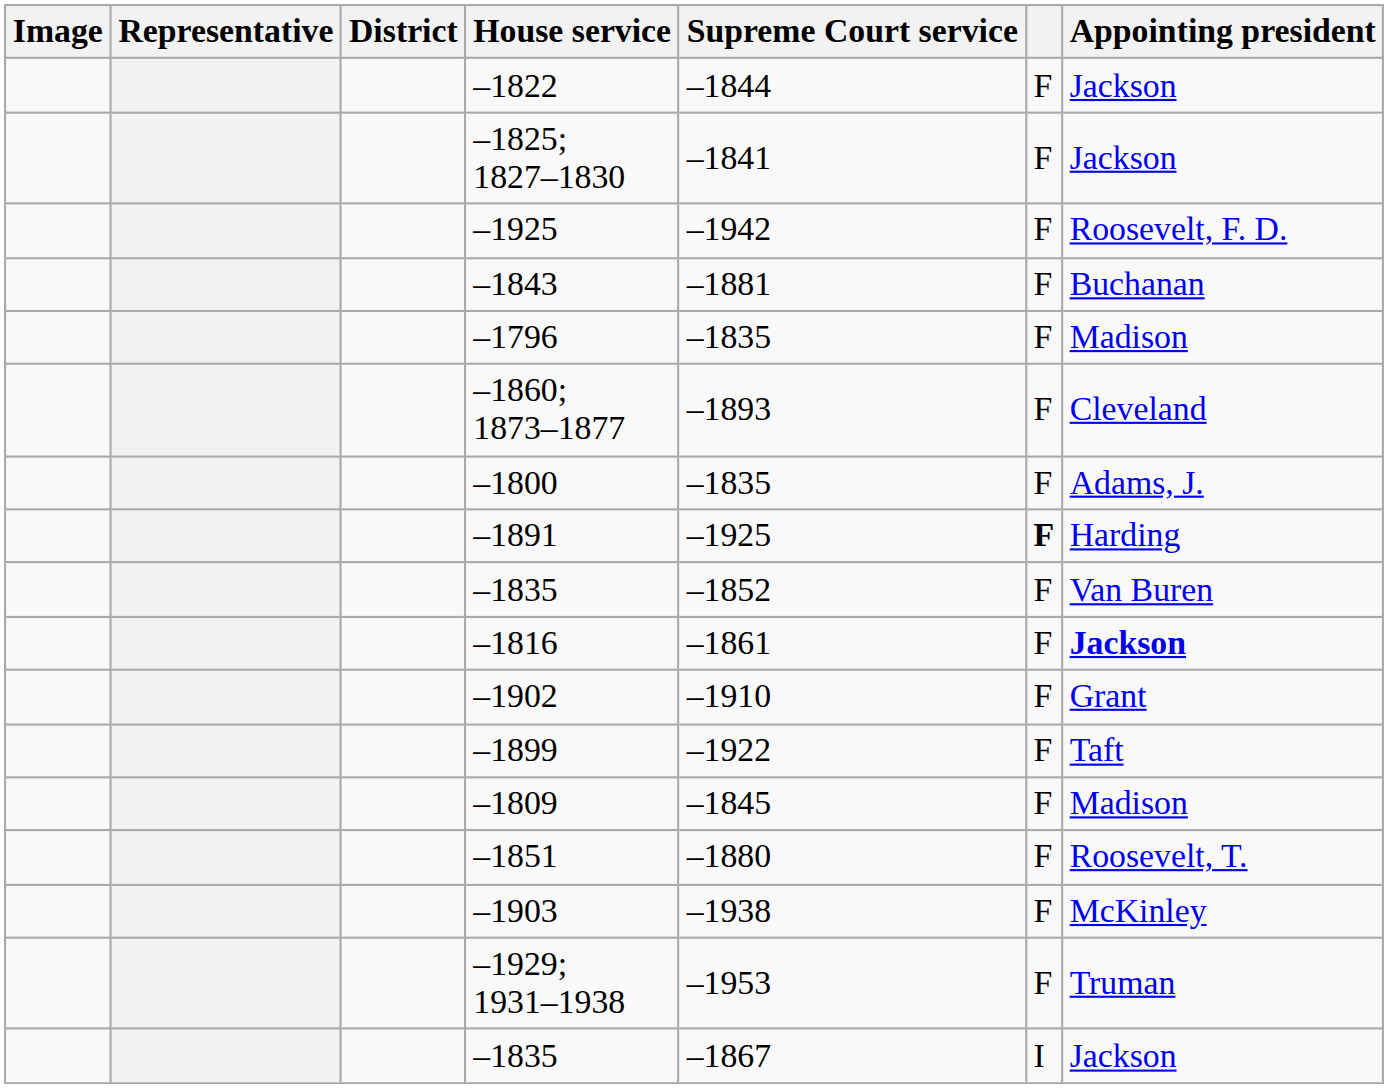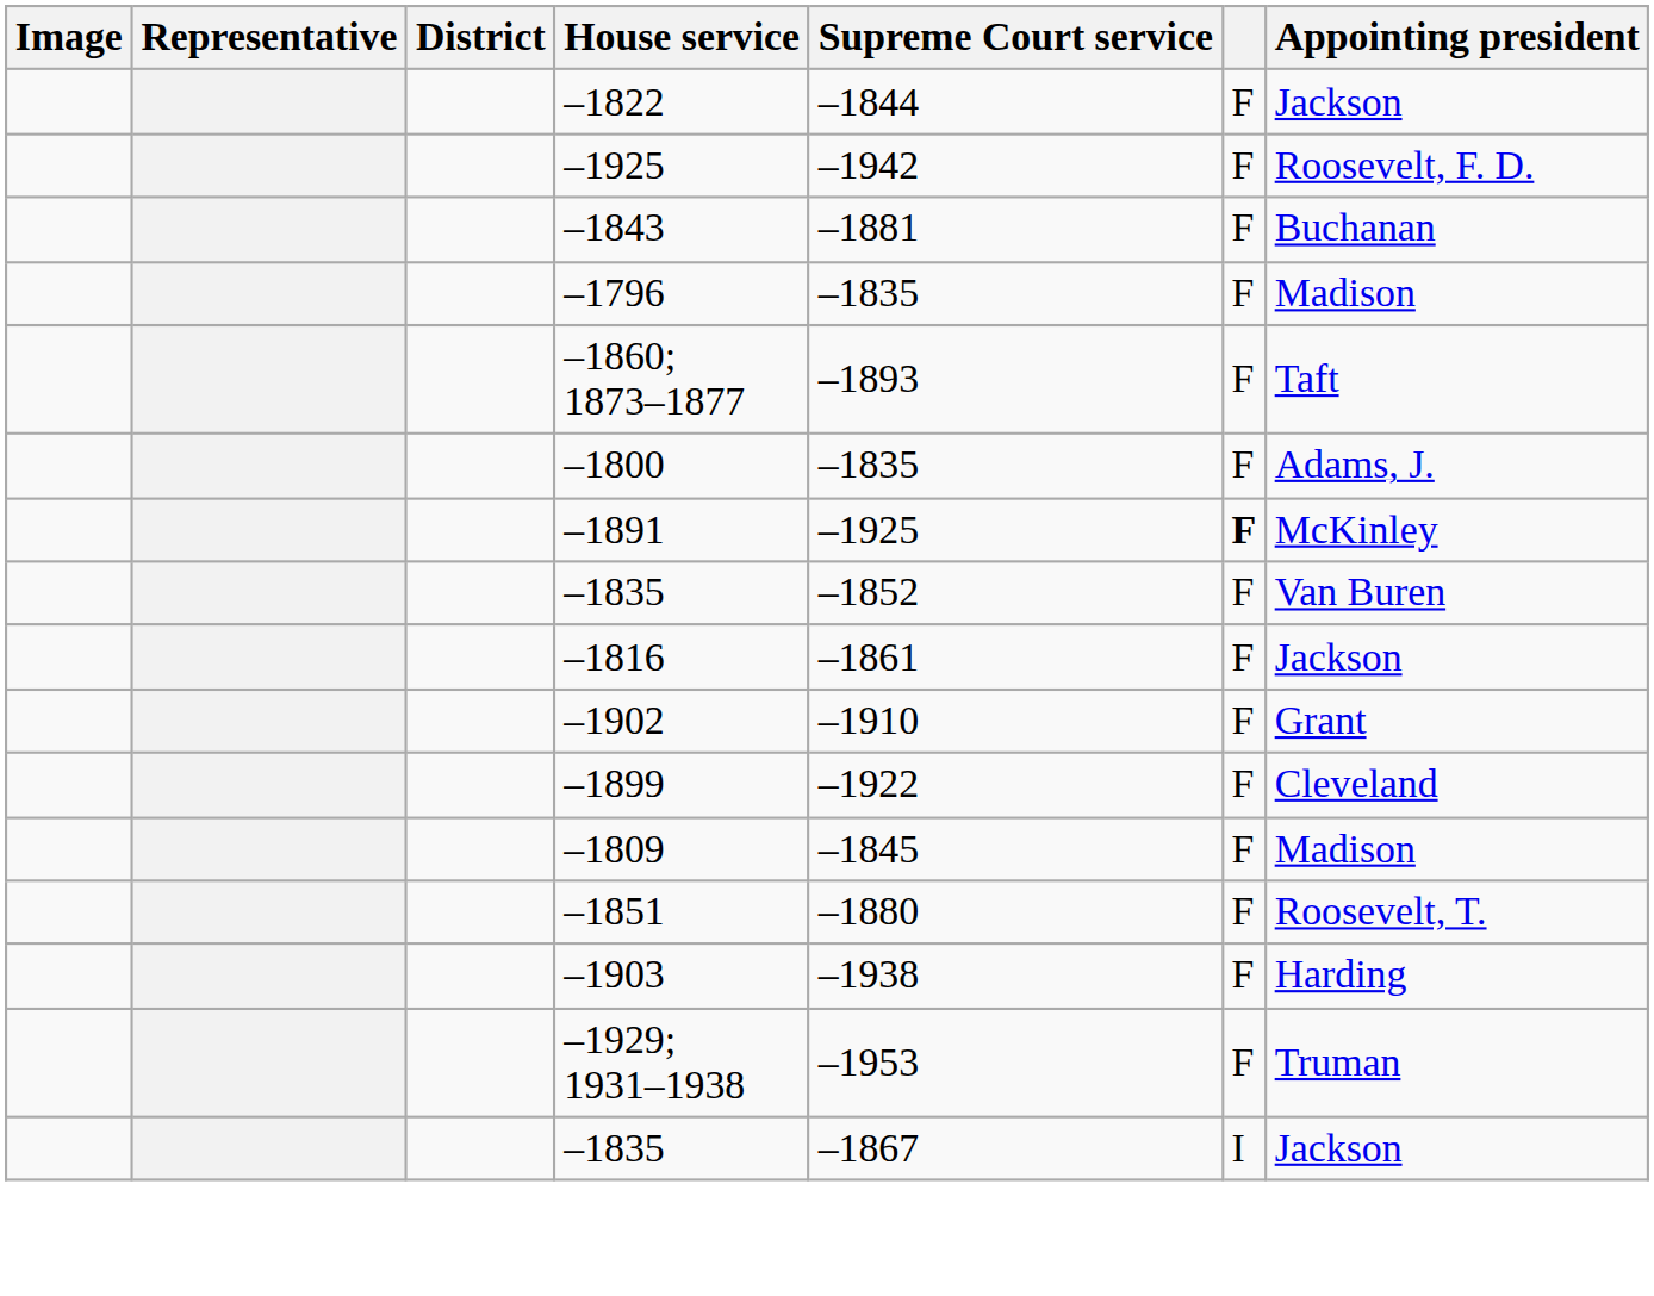 <table class="sortable wikitable">
 <tr>
 <th scope="col">Image</th>
 <th scope="col">Representative</th>
 <th scope="col">District</th>
 <th scope="col">House service</th>
 <th scope="col">Supreme Court service</th>
 <th scope="col"></th>
 <th scope="col">Appointing president</th>
 </tr>
 <tr>
 <td></td>
 <th scope="row"></th>
 <td></td>
 <td>–1822</td>
 <td>–1844</td>
-<td>F</td>
-<td><a href='#'>Jackson</a></td>
-</tr>
-<tr>
-<td></td>
-<th scope="row"></th>
-<td></td>
-<td>–1825;<br>1827–1830</td>
-<td>–1841</td>
 <td>F</td>
 <td><a href='#'>Jackson</a></td>
 </tr>
 <tr>
 <td></td>
 <th scope="row"></th>
 <td></td>
 <td>–1925</td>
 <td>–1942</td>
 <td>F</td>
 <td><a href='#'>Roosevelt, F. D.</a></td>
 </tr>
 <tr>
 <td></td>
 <th scope="row"></th>
 <td></td>
 <td>–1843</td>
 <td>–1881</td>
 <td>F</td>
 <td><a href='#'>Buchanan</a></td>
 </tr>
 <tr>
 <td></td>
 <th scope="row"></th>
 <td></td>
 <td>–1796</td>
 <td>–1835</td>
 <td>F</td>
 <td><a href='#'>Madison</a></td>
 </tr>
 <tr>
 <td></td>
 <th scope="row"></th>
 <td></td>
 <td>–1860;<br>1873–1877</td>
 <td>–1893</td>
 <td>F</td>
-<td><a href='#'>Cleveland</a></td>
+<td><a href='#'>Taft</a></td>
 </tr>
 <tr>
 <td></td>
 <th scope="row"></th>
 <td></td>
 <td>–1800</td>
 <td>–1835</td>
 <td>F</td>
 <td><a href='#'>Adams, J.</a></td>
 </tr>
 <tr>
 <td></td>
 <th scope="row"></th>
 <td></td>
 <td>–1891</td>
 <td>–1925</td>
 <td><strong>F</strong></td>
-<td><a href='#'>Harding</a></td>
+<td><a href='#'>McKinley</a></td>
 </tr>
 <tr>
 <td></td>
 <th scope="row"></th>
 <td></td>
 <td>–1835</td>
 <td>–1852</td>
 <td>F</td>
 <td><a href='#'>Van Buren</a></td>
 </tr>
 <tr>
 <td></td>
 <th scope="row"></th>
 <td></td>
 <td>–1816</td>
 <td>–1861</td>
 <td>F</td>
-<td><strong><a href='#'>Jackson</a></strong></td>
+<td><a href='#'>Jackson</a></td>
 </tr>
 <tr>
 <td></td>
 <th scope="row"></th>
 <td></td>
 <td>–1902</td>
 <td>–1910</td>
 <td>F</td>
 <td><a href='#'>Grant</a></td>
 </tr>
 <tr>
 <td></td>
 <th scope="row"></th>
 <td></td>
 <td>–1899</td>
 <td>–1922</td>
 <td>F</td>
-<td><a href='#'>Taft</a></td>
+<td><a href='#'>Cleveland</a></td>
 </tr>
 <tr>
 <td></td>
 <th scope="row"></th>
 <td></td>
 <td>–1809</td>
 <td>–1845</td>
 <td>F</td>
 <td><a href='#'>Madison</a></td>
 </tr>
 <tr>
 <td></td>
 <th scope="row"></th>
 <td></td>
 <td>–1851</td>
 <td>–1880</td>
 <td>F</td>
 <td><a href='#'>Roosevelt, T.</a></td>
 </tr>
 <tr>
 <td></td>
 <th scope="row"></th>
 <td></td>
 <td>–1903</td>
 <td>–1938</td>
 <td>F</td>
-<td><a href='#'>McKinley</a></td>
+<td><a href='#'>Harding</a></td>
 </tr>
 <tr>
 <td></td>
 <th scope="row"></th>
 <td></td>
 <td>–1929;<br>1931–1938</td>
 <td>–1953</td>
 <td>F</td>
 <td><a href='#'>Truman</a></td>
 </tr>
 <tr>
 <td></td>
 <th scope="row"></th>
 <td></td>
 <td>–1835</td>
 <td>–1867</td>
 <td>I</td>
 <td><a href='#'>Jackson</a></td>
 </tr>
 </table>
